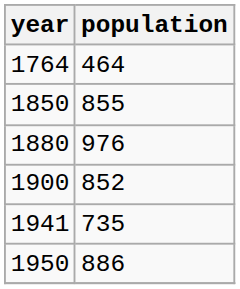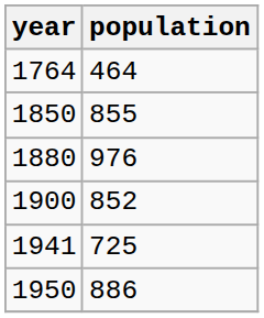 <table class="wikitable floatright">
 <tr>
 <th>year</th>
 <th>population</th>
 </tr>
 <tr>
 <td>1764</td>
 <td>464</td>
 </tr>
 <tr>
 <td>1850</td>
 <td>855</td>
 </tr>
 <tr>
 <td>1880</td>
 <td>976</td>
 </tr>
 <tr>
 <td>1900</td>
 <td>852</td>
 </tr>
 <tr>
 <td>1941</td>
-<td>735</td>
+<td>725</td>
 </tr>
 <tr>
 <td>1950</td>
 <td>886</td>
 </tr>
 <tr>
 </tr>
 </table>
